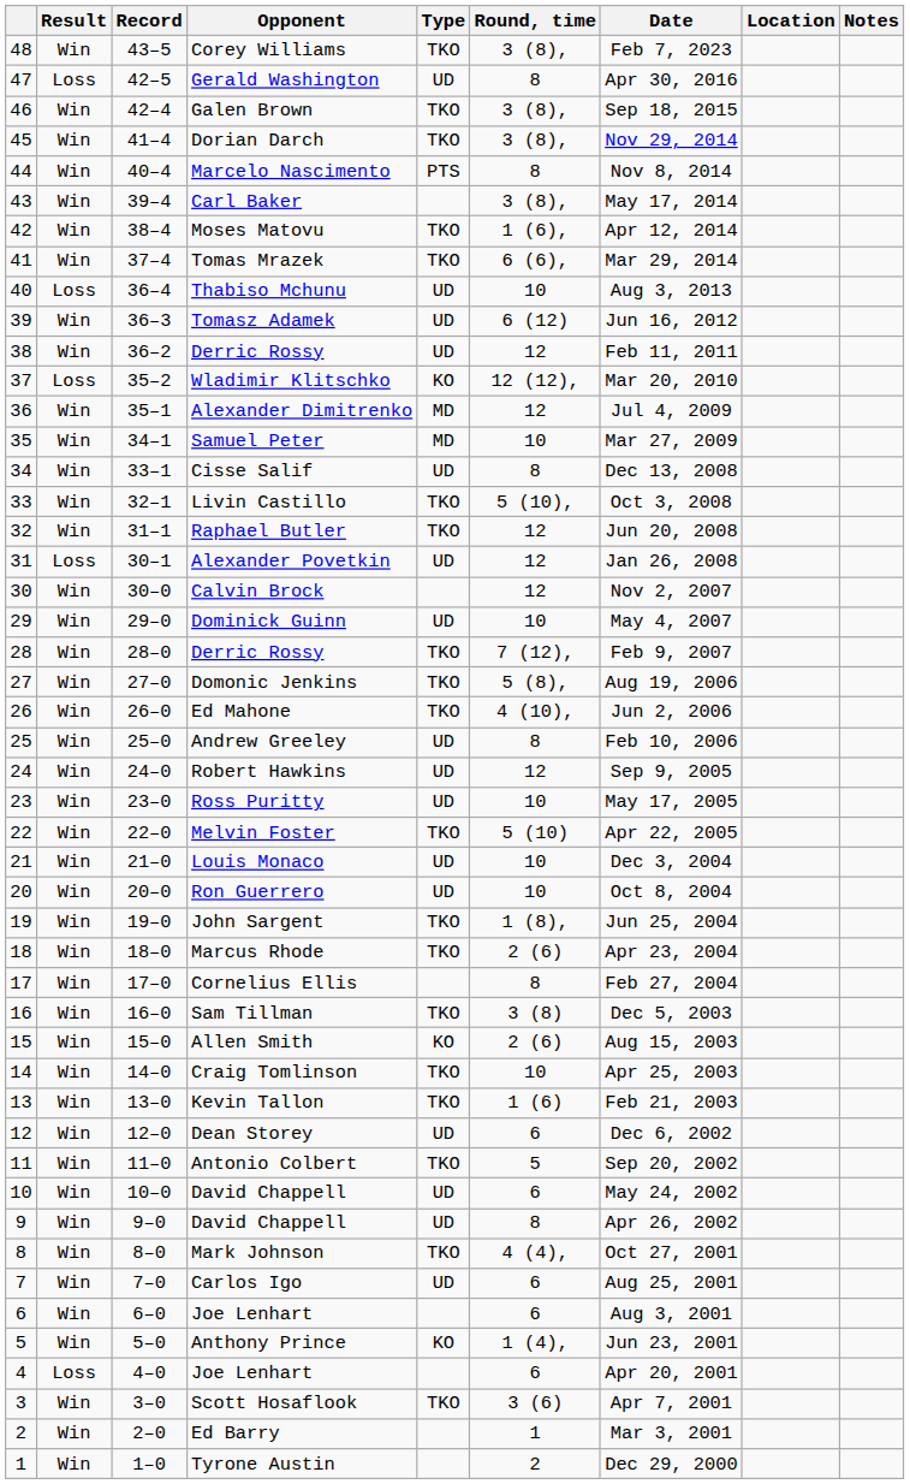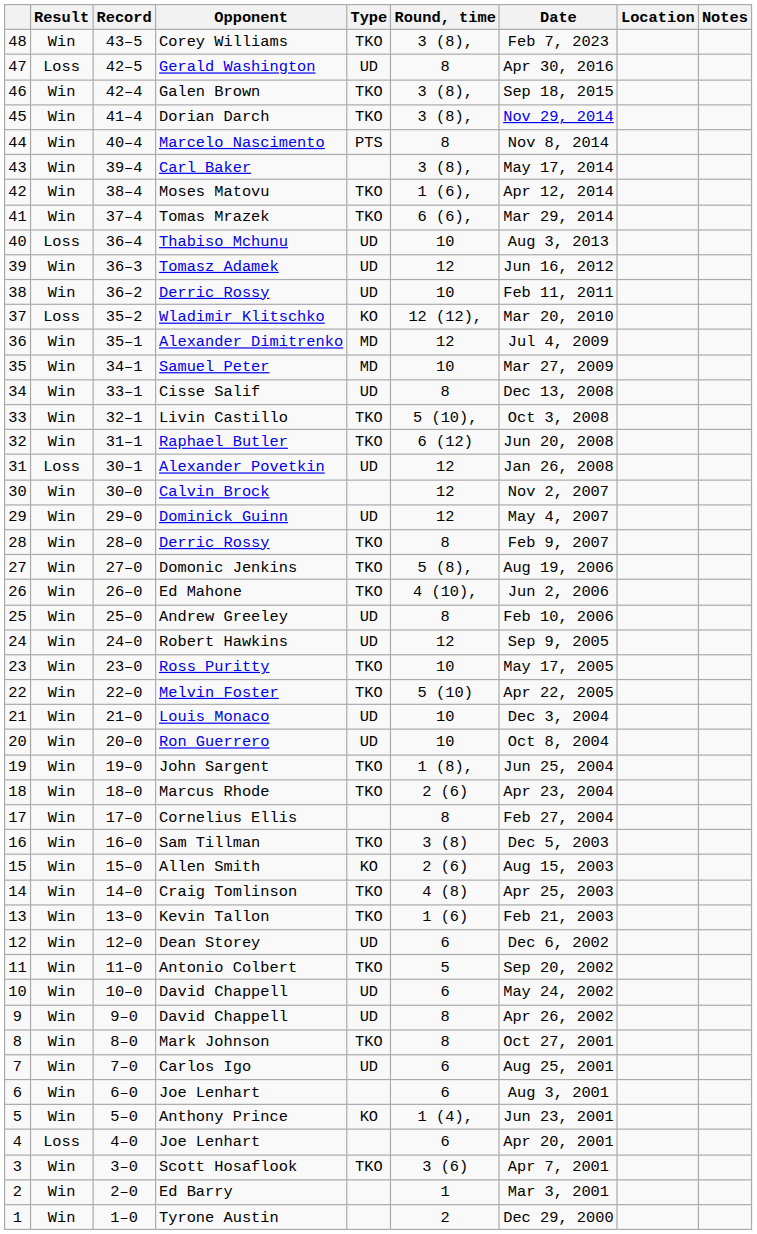 <table class="wikitable" style="text-align:center">
 <tr>
 <th></th>
 <th>Result</th>
 <th>Record</th>
 <th>Opponent</th>
 <th>Type</th>
 <th>Round, time</th>
 <th>Date</th>
 <th>Location</th>
 <th>Notes</th>
 </tr>
 <tr>
 <td>48</td>
 <td>Win</td>
 <td>43–5</td>
 <td style="text-align:left;">Corey Williams</td>
 <td>TKO</td>
 <td>3 (8), </td>
 <td>Feb 7, 2023</td>
 <td style="text-align:left;"></td>
 <td></td>
 </tr>
 <tr>
 <td>47</td>
 <td>Loss</td>
 <td>42–5</td>
 <td style="text-align:left;"><a href='#'>Gerald Washington</a></td>
 <td>UD</td>
 <td>8</td>
 <td>Apr 30, 2016</td>
 <td style="text-align:left;"></td>
 <td></td>
 </tr>
 <tr>
 <td>46</td>
 <td>Win</td>
 <td>42–4</td>
 <td style="text-align:left;">Galen Brown</td>
 <td>TKO</td>
 <td>3 (8), </td>
 <td>Sep 18, 2015</td>
 <td style="text-align:left;"></td>
 <td></td>
 </tr>
 <tr>
 <td>45</td>
 <td>Win</td>
 <td>41–4</td>
 <td style="text-align:left;">Dorian Darch</td>
 <td>TKO</td>
 <td>3 (8), </td>
 <td><a href='#'>Nov 29, 2014</a></td>
 <td style="text-align:left;"></td>
 <td></td>
 </tr>
 <tr>
 <td>44</td>
 <td>Win</td>
 <td>40–4</td>
 <td style="text-align:left;"><a href='#'>Marcelo Nascimento</a></td>
 <td>PTS</td>
 <td>8</td>
 <td>Nov 8, 2014</td>
 <td style="text-align:left;"></td>
 <td></td>
 </tr>
 <tr>
 <td>43</td>
 <td>Win</td>
 <td>39–4</td>
 <td style="text-align:left;"><a href='#'>Carl Baker</a></td>
 <td></td>
 <td>3 (8), </td>
 <td>May 17, 2014</td>
 <td style="text-align:left;"></td>
 <td></td>
 </tr>
 <tr>
 <td>42</td>
 <td>Win</td>
 <td>38–4</td>
 <td style="text-align:left;">Moses Matovu</td>
 <td>TKO</td>
 <td>1 (6), </td>
 <td>Apr 12, 2014</td>
 <td style="text-align:left;"></td>
 <td></td>
 </tr>
 <tr>
 <td>41</td>
 <td>Win</td>
 <td>37–4</td>
 <td style="text-align:left;">Tomas Mrazek</td>
 <td>TKO</td>
 <td>6 (6), </td>
 <td>Mar 29, 2014</td>
 <td style="text-align:left;"></td>
 <td></td>
 </tr>
 <tr>
 <td>40</td>
 <td>Loss</td>
 <td>36–4</td>
 <td style="text-align:left;"><a href='#'>Thabiso Mchunu</a></td>
 <td>UD</td>
 <td>10</td>
 <td>Aug 3, 2013</td>
 <td style="text-align:left;"></td>
 <td></td>
 </tr>
 <tr>
 <td>39</td>
 <td>Win</td>
 <td>36–3</td>
 <td style="text-align:left;"><a href='#'>Tomasz Adamek</a></td>
 <td>UD</td>
-<td>6 (12)</td>
+<td>12</td>
 <td>Jun 16, 2012</td>
 <td style="text-align:left;"></td>
 <td style="text-align:left;"></td>
 </tr>
 <tr>
 <td>38</td>
 <td>Win</td>
 <td>36–2</td>
 <td style="text-align:left;"><a href='#'>Derric Rossy</a></td>
 <td>UD</td>
-<td>12</td>
+<td>10</td>
 <td>Feb 11, 2011</td>
 <td style="text-align:left;"></td>
 <td></td>
 </tr>
 <tr>
 <td>37</td>
 <td>Loss</td>
 <td>35–2</td>
 <td style="text-align:left;"><a href='#'>Wladimir Klitschko</a></td>
 <td>KO</td>
 <td>12 (12), </td>
 <td>Mar 20, 2010</td>
 <td style="text-align:left;"></td>
 <td style="text-align:left;"></td>
 </tr>
 <tr>
 <td>36</td>
 <td>Win</td>
 <td>35–1</td>
 <td style="text-align:left;"><a href='#'>Alexander Dimitrenko</a></td>
 <td>MD</td>
 <td>12</td>
 <td>Jul 4, 2009</td>
 <td style="text-align:left;"></td>
 <td></td>
 </tr>
 <tr>
 <td>35</td>
 <td>Win</td>
 <td>34–1</td>
 <td style="text-align:left;"><a href='#'>Samuel Peter</a></td>
 <td>MD</td>
 <td>10</td>
 <td>Mar 27, 2009</td>
 <td style="text-align:left;"></td>
 <td></td>
 </tr>
 <tr>
 <td>34</td>
 <td>Win</td>
 <td>33–1</td>
 <td style="text-align:left;">Cisse Salif</td>
 <td>UD</td>
 <td>8</td>
 <td>Dec 13, 2008</td>
 <td style="text-align:left;"></td>
 <td></td>
 </tr>
 <tr>
 <td>33</td>
 <td>Win</td>
 <td>32–1</td>
 <td style="text-align:left;">Livin Castillo</td>
 <td>TKO</td>
 <td>5 (10), </td>
 <td>Oct 3, 2008</td>
 <td style="text-align:left;"></td>
 <td></td>
 </tr>
 <tr>
 <td>32</td>
 <td>Win</td>
 <td>31–1</td>
 <td style="text-align:left;"><a href='#'>Raphael Butler</a></td>
 <td>TKO</td>
-<td>12</td>
+<td>6 (12)</td>
 <td>Jun 20, 2008</td>
 <td style="text-align:left;"></td>
 <td style="text-align:left;"></td>
 </tr>
 <tr>
 <td>31</td>
 <td>Loss</td>
 <td>30–1</td>
 <td style="text-align:left;"><a href='#'>Alexander Povetkin</a></td>
 <td>UD</td>
 <td>12</td>
 <td>Jan 26, 2008</td>
 <td style="text-align:left;"></td>
 <td></td>
 </tr>
 <tr>
 <td>30</td>
 <td>Win</td>
 <td>30–0</td>
 <td style="text-align:left;"><a href='#'>Calvin Brock</a></td>
 <td></td>
 <td>12</td>
 <td>Nov 2, 2007</td>
 <td style="text-align:left;"></td>
 <td></td>
 </tr>
 <tr>
 <td>29</td>
 <td>Win</td>
 <td>29–0</td>
 <td style="text-align:left;"><a href='#'>Dominick Guinn</a></td>
 <td>UD</td>
-<td>10</td>
+<td>12</td>
 <td>May 4, 2007</td>
 <td style="text-align:left;"></td>
 <td></td>
 </tr>
 <tr>
 <td>28</td>
 <td>Win</td>
 <td>28–0</td>
 <td style="text-align:left;"><a href='#'>Derric Rossy</a></td>
 <td>TKO</td>
-<td>7 (12), </td>
+<td>8</td>
 <td>Feb 9, 2007</td>
 <td style="text-align:left;"></td>
 <td style="text-align:left;"></td>
 </tr>
 <tr>
 <td>27</td>
 <td>Win</td>
 <td>27–0</td>
 <td style="text-align:left;">Domonic Jenkins</td>
 <td>TKO</td>
 <td>5 (8), </td>
 <td>Aug 19, 2006</td>
 <td style="text-align:left;"></td>
 <td></td>
 </tr>
 <tr>
 <td>26</td>
 <td>Win</td>
 <td>26–0</td>
 <td style="text-align:left;">Ed Mahone</td>
 <td>TKO</td>
 <td>4 (10), </td>
 <td>Jun 2, 2006</td>
 <td style="text-align:left;"></td>
 <td></td>
 </tr>
 <tr>
 <td>25</td>
 <td>Win</td>
 <td>25–0</td>
 <td style="text-align:left;">Andrew Greeley</td>
 <td>UD</td>
 <td>8</td>
 <td>Feb 10, 2006</td>
 <td style="text-align:left;"></td>
 <td></td>
 </tr>
 <tr>
 <td>24</td>
 <td>Win</td>
 <td>24–0</td>
 <td style="text-align:left;">Robert Hawkins</td>
 <td>UD</td>
 <td>12</td>
 <td>Sep 9, 2005</td>
 <td style="text-align:left;"></td>
 <td style="text-align:left;"></td>
 </tr>
 <tr>
 <td>23</td>
 <td>Win</td>
 <td>23–0</td>
 <td style="text-align:left;"><a href='#'>Ross Puritty</a></td>
-<td>UD</td>
+<td>TKO</td>
 <td>10</td>
 <td>May 17, 2005</td>
 <td style="text-align:left;"></td>
 <td></td>
 </tr>
 <tr>
 <td>22</td>
 <td>Win</td>
 <td>22–0</td>
 <td style="text-align:left;"><a href='#'>Melvin Foster</a></td>
 <td>TKO</td>
 <td>5 (10)</td>
 <td>Apr 22, 2005</td>
 <td style="text-align:left;"></td>
 <td></td>
 </tr>
 <tr>
 <td>21</td>
 <td>Win</td>
 <td>21–0</td>
 <td style="text-align:left;"><a href='#'>Louis Monaco</a></td>
 <td>UD</td>
 <td>10</td>
 <td>Dec 3, 2004</td>
 <td style="text-align:left;"></td>
 <td></td>
 </tr>
 <tr>
 <td>20</td>
 <td>Win</td>
 <td>20–0</td>
 <td style="text-align:left;"><a href='#'>Ron Guerrero</a></td>
 <td>UD</td>
 <td>10</td>
 <td>Oct 8, 2004</td>
 <td style="text-align:left;"></td>
 <td></td>
 </tr>
 <tr>
 <td>19</td>
 <td>Win</td>
 <td>19–0</td>
 <td style="text-align:left;">John Sargent</td>
 <td>TKO</td>
 <td>1 (8), </td>
 <td>Jun 25, 2004</td>
 <td style="text-align:left;"></td>
 <td></td>
 </tr>
 <tr>
 <td>18</td>
 <td>Win</td>
 <td>18–0</td>
 <td style="text-align:left;">Marcus Rhode</td>
 <td>TKO</td>
 <td>2 (6)</td>
 <td>Apr 23, 2004</td>
 <td style="text-align:left;"></td>
 <td></td>
 </tr>
 <tr>
 <td>17</td>
 <td>Win</td>
 <td>17–0</td>
 <td style="text-align:left;">Cornelius Ellis</td>
 <td></td>
 <td>8</td>
 <td>Feb 27, 2004</td>
 <td style="text-align:left;"></td>
 <td></td>
 </tr>
 <tr>
 <td>16</td>
 <td>Win</td>
 <td>16–0</td>
 <td style="text-align:left;">Sam Tillman</td>
 <td>TKO</td>
 <td>3 (8)</td>
 <td>Dec 5, 2003</td>
 <td style="text-align:left;"></td>
 <td></td>
 </tr>
 <tr>
 <td>15</td>
 <td>Win</td>
 <td>15–0</td>
 <td style="text-align:left;">Allen Smith</td>
 <td>KO</td>
 <td>2 (6)</td>
 <td>Aug 15, 2003</td>
 <td style="text-align:left;"></td>
 <td></td>
 </tr>
 <tr>
 <td>14</td>
 <td>Win</td>
 <td>14–0</td>
 <td style="text-align:left;">Craig Tomlinson</td>
 <td>TKO</td>
-<td>10</td>
+<td>4 (8)</td>
 <td>Apr 25, 2003</td>
 <td style="text-align:left;"></td>
 <td></td>
 </tr>
 <tr>
 <td>13</td>
 <td>Win</td>
 <td>13–0</td>
 <td style="text-align:left;">Kevin Tallon</td>
 <td>TKO</td>
 <td>1 (6)</td>
 <td>Feb 21, 2003</td>
 <td style="text-align:left;"></td>
 <td></td>
 </tr>
 <tr>
 <td>12</td>
 <td>Win</td>
 <td>12–0</td>
 <td style="text-align:left;">Dean Storey</td>
 <td>UD</td>
 <td>6</td>
 <td>Dec 6, 2002</td>
 <td style="text-align:left;"></td>
 <td></td>
 </tr>
 <tr>
 <td>11</td>
 <td>Win</td>
 <td>11–0</td>
 <td style="text-align:left;">Antonio Colbert</td>
 <td>TKO</td>
 <td>5</td>
 <td>Sep 20, 2002</td>
 <td style="text-align:left;"></td>
 <td></td>
 </tr>
 <tr>
 <td>10</td>
 <td>Win</td>
 <td>10–0</td>
 <td style="text-align:left;">David Chappell</td>
 <td>UD</td>
 <td>6</td>
 <td>May 24, 2002</td>
 <td style="text-align:left;"></td>
 <td></td>
 </tr>
 <tr>
 <td>9</td>
 <td>Win</td>
 <td>9–0</td>
 <td style="text-align:left;">David Chappell</td>
 <td>UD</td>
 <td>8</td>
 <td>Apr 26, 2002</td>
 <td style="text-align:left;"></td>
 <td></td>
 </tr>
 <tr>
 <td>8</td>
 <td>Win</td>
 <td>8–0</td>
 <td style="text-align:left;">Mark Johnson</td>
 <td>TKO</td>
-<td>4 (4), </td>
+<td>8</td>
 <td>Oct 27, 2001</td>
 <td style="text-align:left;"></td>
 <td></td>
 </tr>
 <tr>
 <td>7</td>
 <td>Win</td>
 <td>7–0</td>
 <td style="text-align:left;">Carlos Igo</td>
 <td>UD</td>
 <td>6</td>
 <td>Aug 25, 2001</td>
 <td style="text-align:left;"></td>
 <td></td>
 </tr>
 <tr>
 <td>6</td>
 <td>Win</td>
 <td>6–0</td>
 <td style="text-align:left;">Joe Lenhart</td>
 <td></td>
 <td>6</td>
 <td>Aug 3, 2001</td>
 <td style="text-align:left;"></td>
 <td></td>
 </tr>
 <tr>
 <td>5</td>
 <td>Win</td>
 <td>5–0</td>
 <td style="text-align:left;">Anthony Prince</td>
 <td>KO</td>
 <td>1 (4), </td>
 <td>Jun 23, 2001</td>
 <td style="text-align:left;"></td>
 <td></td>
 </tr>
 <tr>
 <td>4</td>
 <td>Loss</td>
 <td>4–0</td>
 <td style="text-align:left;">Joe Lenhart</td>
 <td></td>
 <td>6</td>
 <td>Apr 20, 2001</td>
 <td style="text-align:left;"></td>
 <td></td>
 </tr>
 <tr>
 <td>3</td>
 <td>Win</td>
 <td>3–0</td>
 <td style="text-align:left;">Scott Hosaflook</td>
 <td>TKO</td>
 <td>3 (6)</td>
 <td>Apr 7, 2001</td>
 <td style="text-align:left;"></td>
 <td></td>
 </tr>
 <tr>
 <td>2</td>
 <td>Win</td>
 <td>2–0</td>
 <td style="text-align:left;">Ed Barry</td>
 <td></td>
 <td>1</td>
 <td>Mar 3, 2001</td>
 <td style="text-align:left;"></td>
 <td></td>
 </tr>
 <tr>
 <td>1</td>
 <td>Win</td>
 <td>1–0</td>
 <td style="text-align:left;">Tyrone Austin</td>
 <td></td>
 <td>2</td>
 <td>Dec 29, 2000</td>
 <td style="text-align:left;"></td>
 <td></td>
 </tr>
 </table>
